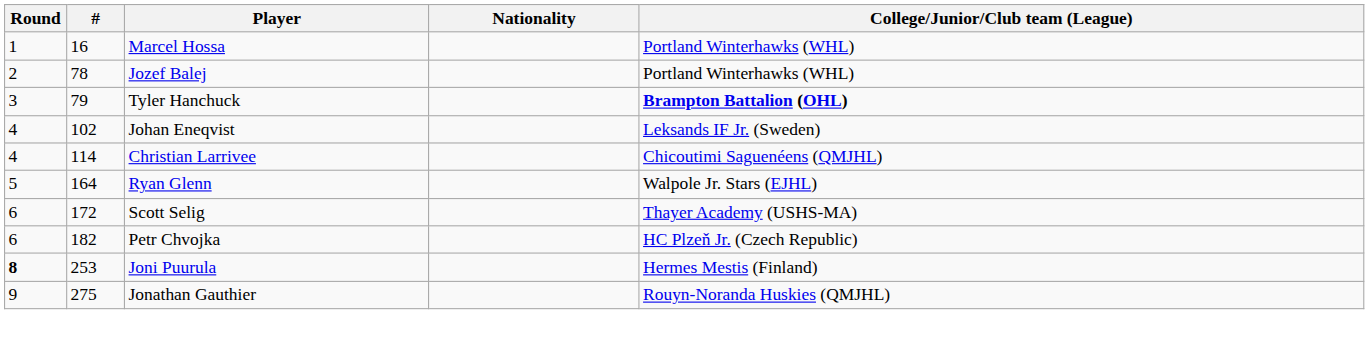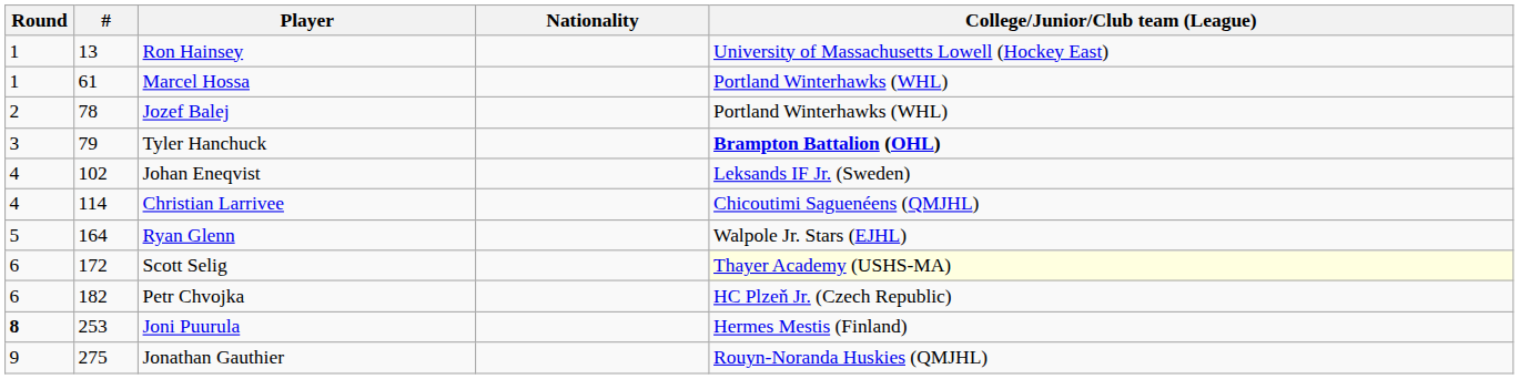 <table class="wikitable">
 <tr align="center">
 <th bgcolor="#DDDDFF" width="4.0%">Round</th>
 <th bgcolor="#DDDDFF" width="4.0%">#</th>
 <th bgcolor="#DDDDFF" width="21.0%">Player</th>
 <th bgcolor="#DDDDFF" width="14.5%">Nationality</th>
 <th bgcolor="#DDDDFF" width="50.0%">College/Junior/Club team (League)</th>
 </tr>
 <tr>
 <td>1</td>
-<td>16</td>
+<td>13</td>
+<td><a href='#'>Ron Hainsey</a></td>
+<td></td>
+<td><a href='#'>University of Massachusetts Lowell</a> (<a href='#'>Hockey East</a>)</td>
+</tr>
+<tr>
+<td>1</td>
+<td>61</td>
 <td><a href='#'>Marcel Hossa</a></td>
 <td></td>
 <td><a href='#'>Portland Winterhawks</a> (<a href='#'>WHL</a>)</td>
 </tr>
 <tr>
 <td>2</td>
 <td>78</td>
 <td><a href='#'>Jozef Balej</a></td>
 <td></td>
 <td>Portland Winterhawks (WHL)</td>
 </tr>
 <tr>
 <td>3</td>
 <td>79</td>
 <td>Tyler Hanchuck</td>
 <td></td>
 <td><strong><a href='#'>Brampton Battalion</a> (<a href='#'>OHL</a>)</strong></td>
 </tr>
 <tr>
 <td>4</td>
 <td>102</td>
 <td>Johan Eneqvist</td>
 <td></td>
 <td><a href='#'>Leksands IF Jr.</a> (Sweden)</td>
 </tr>
 <tr>
 <td>4</td>
 <td>114</td>
 <td><a href='#'>Christian Larrivee</a></td>
 <td></td>
 <td><a href='#'>Chicoutimi Saguenéens</a> (<a href='#'>QMJHL</a>)</td>
 </tr>
 <tr>
 <td>5</td>
 <td>164</td>
 <td><a href='#'>Ryan Glenn</a></td>
 <td></td>
 <td>Walpole Jr. Stars (<a href='#'>EJHL</a>)</td>
 </tr>
 <tr>
 <td>6</td>
 <td>172</td>
 <td>Scott Selig</td>
 <td></td>
-<td><a href='#'>Thayer Academy</a> (USHS-MA)</td>
+<td style="background: lightyellow;"><a href='#'>Thayer Academy</a> (USHS-MA)</td>
 </tr>
 <tr>
 <td>6</td>
 <td>182</td>
 <td>Petr Chvojka</td>
 <td></td>
 <td><a href='#'>HC Plzeň Jr.</a> (Czech Republic)</td>
 </tr>
 <tr>
 <td><strong>8</strong></td>
 <td>253</td>
 <td><a href='#'>Joni Puurula</a></td>
 <td></td>
 <td><a href='#'>Hermes Mestis</a> (Finland)</td>
 </tr>
 <tr>
 <td>9</td>
 <td>275</td>
 <td>Jonathan Gauthier</td>
 <td></td>
 <td><a href='#'>Rouyn-Noranda Huskies</a> (QMJHL)</td>
 </tr>
 </table>
